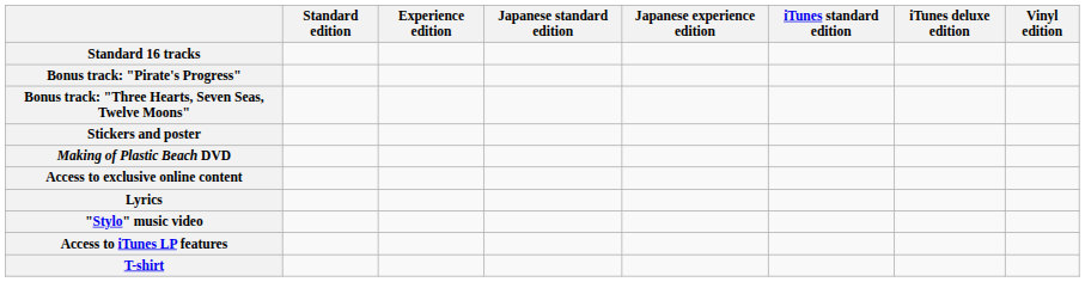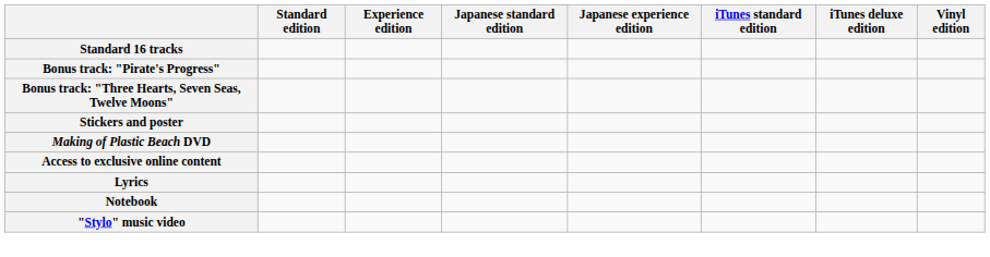 <table class="wikitable">
 <tr>
 <th></th>
 <th>Standard edition</th>
 <th>Experience edition</th>
 <th>Japanese standard edition</th>
 <th>Japanese experience edition</th>
 <th><a href='#'>iTunes</a> standard edition</th>
 <th>iTunes deluxe edition</th>
 <th>Vinyl edition</th>
 </tr>
 <tr>
 <th>Standard 16 tracks</th>
 <td></td>
 <td></td>
 <td></td>
 <td></td>
 <td></td>
 <td></td>
 <td></td>
 </tr>
 <tr>
 <th>Bonus track: "Pirate's Progress"</th>
 <td></td>
 <td></td>
 <td></td>
 <td></td>
 <td></td>
 <td></td>
 <td></td>
 </tr>
 <tr>
 <th>Bonus track: "Three Hearts, Seven Seas, Twelve Moons"</th>
 <td></td>
 <td></td>
 <td></td>
 <td></td>
 <td></td>
 <td></td>
 <td></td>
 </tr>
 <tr>
 <th>Stickers and poster</th>
 <td></td>
 <td></td>
 <td></td>
 <td></td>
 <td></td>
 <td></td>
 <td></td>
 </tr>
 <tr>
 <th><em>Making of Plastic Beach</em> DVD</th>
 <td></td>
 <td></td>
 <td></td>
 <td></td>
 <td></td>
 <td></td>
 <td></td>
 </tr>
 <tr>
 <th>Access to exclusive online content</th>
 <td></td>
 <td></td>
 <td></td>
 <td></td>
 <td></td>
 <td></td>
 <td></td>
 </tr>
 <tr>
 <th>Lyrics</th>
 <td></td>
 <td></td>
 <td></td>
 <td></td>
 <td></td>
 <td></td>
 <td></td>
 </tr>
 <tr>
-<th>"<a href='#'>Stylo</a>" music video</th>
-<td></td>
-<td></td>
-<td></td>
-<td></td>
-<td></td>
-<td></td>
-</tr>
-<tr>
-<th>Access to <a href='#'>iTunes LP</a> features</th>
+<th>Notebook</th>
 <td></td>
 <td></td>
 <td></td>
 <td></td>
 <td></td>
 <td></td>
 <td></td>
 </tr>
 <tr>
-<th><a href='#'>T-shirt</a></th>
-<td></td>
+<th>"<a href='#'>Stylo</a>" music video</th>
 <td></td>
 <td></td>
 <td></td>
 <td></td>
 <td></td>
 <td></td>
 </tr>
 </table>
